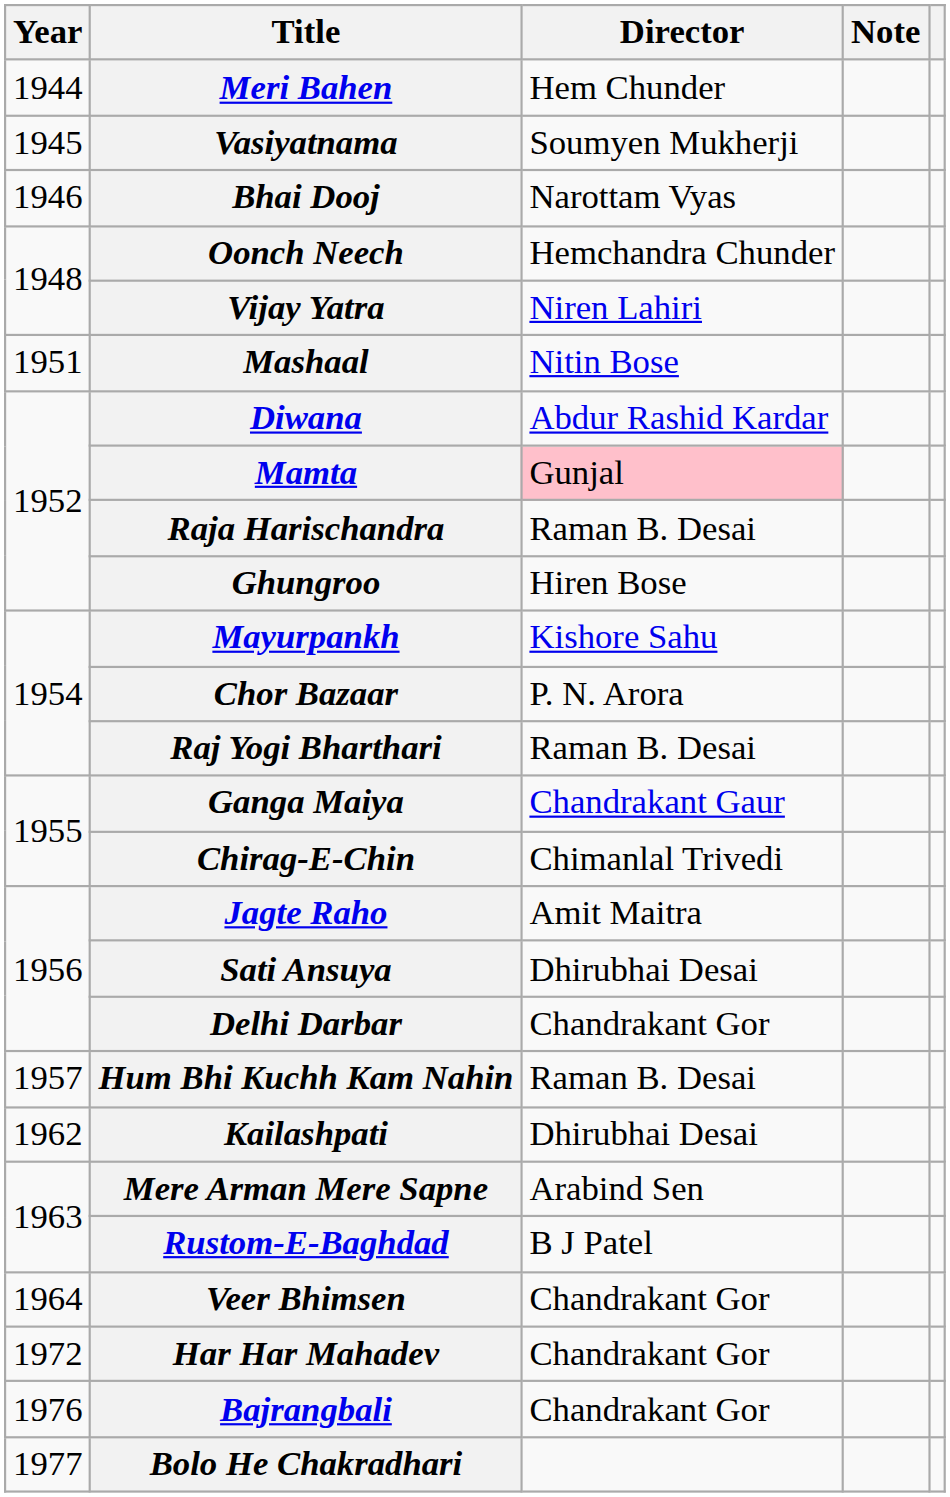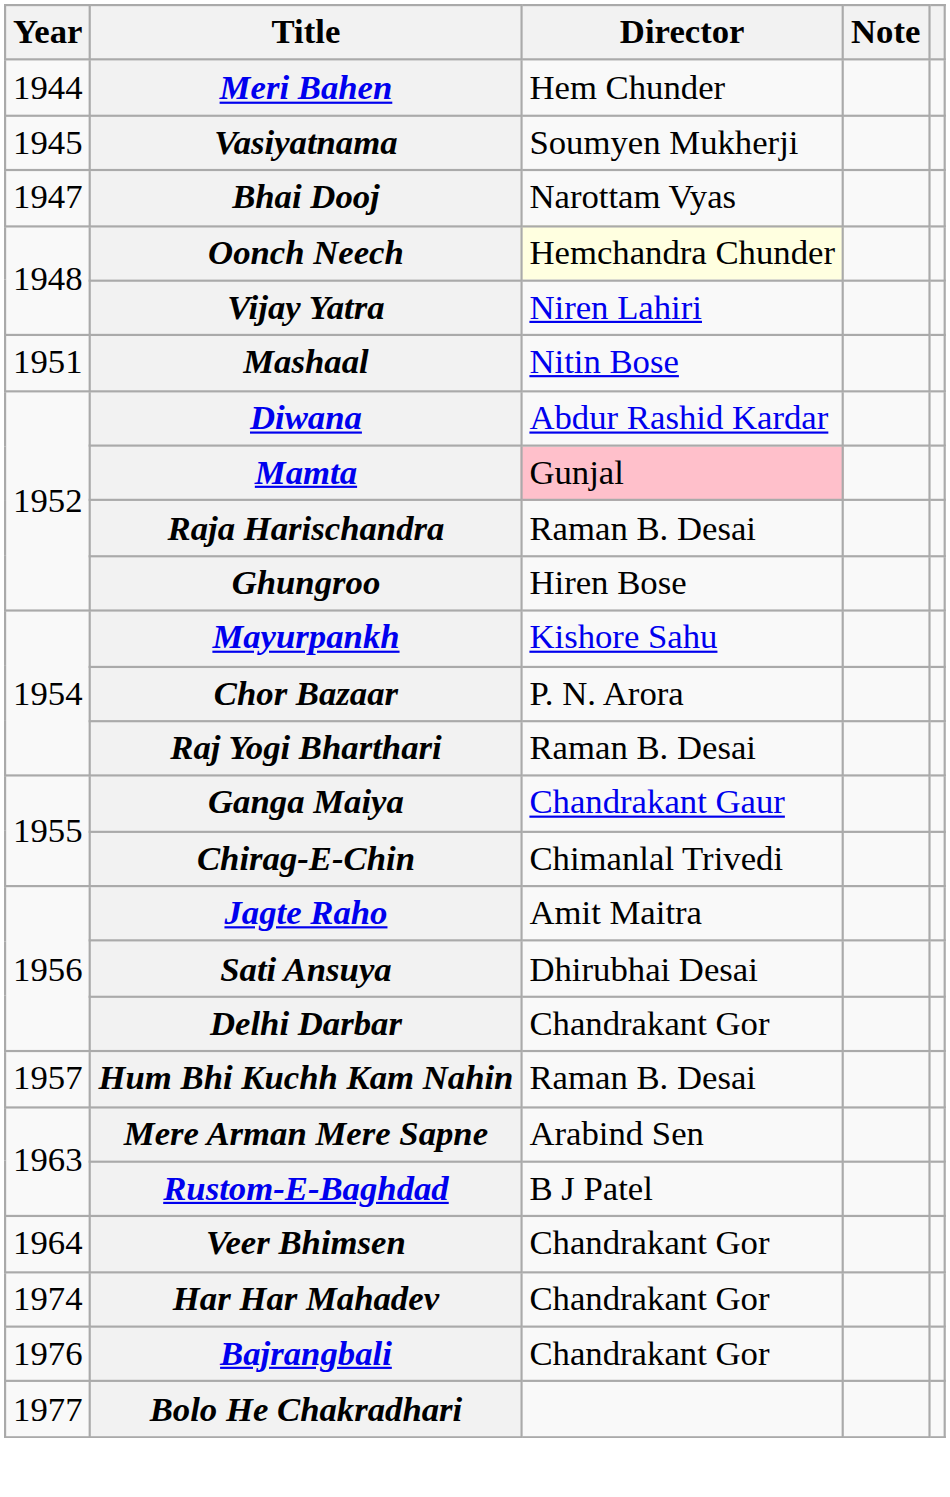 <table class="wikitable">
 <tr>
 <th>Year</th>
 <th>Title</th>
 <th>Director</th>
 <th>Note</th>
 <th></th>
 </tr>
 <tr>
 <td>1944</td>
 <th scope="row"><strong><em><a href='#'>Meri Bahen</a></em></strong></th>
 <td>Hem Chunder</td>
 <td></td>
 <td></td>
 </tr>
 <tr>
 <td>1945</td>
 <th scope="row"><strong><em>Vasiyatnama</em></strong></th>
 <td>Soumyen Mukherji</td>
 <td></td>
 <td></td>
 </tr>
 <tr>
-<td>1946</td>
+<td>1947</td>
 <th scope="row"><strong><em>Bhai Dooj</em></strong></th>
 <td>Narottam Vyas</td>
 <td></td>
 <td></td>
 </tr>
 <tr>
 <td rowspan="2">1948</td>
 <th scope="row"><strong><em>Oonch Neech</em></strong></th>
-<td>Hemchandra Chunder</td>
+<td style="background: lightyellow;">Hemchandra Chunder</td>
 <td></td>
 <td></td>
 </tr>
 <tr>
 <th scope="row"><strong><em>Vijay Yatra</em></strong></th>
 <td><a href='#'>Niren Lahiri</a></td>
 <td></td>
 <td></td>
 </tr>
 <tr>
 <td>1951</td>
 <th scope="row"><strong><em>Mashaal</em></strong></th>
 <td><a href='#'>Nitin Bose</a></td>
 <td></td>
 <td></td>
 </tr>
 <tr>
 <td rowspan="4">1952</td>
 <th scope="row"><strong><em><a href='#'>Diwana</a></em></strong></th>
 <td><a href='#'>Abdur Rashid Kardar</a></td>
 <td></td>
 <td></td>
 </tr>
 <tr>
 <th scope="row"><strong><em><a href='#'>Mamta</a></em></strong></th>
 <td style="background: pink;">Gunjal</td>
 <td></td>
 <td></td>
 </tr>
 <tr>
 <th scope="row"><strong><em>Raja Harischandra</em></strong></th>
 <td>Raman B. Desai</td>
 <td></td>
 <td></td>
 </tr>
 <tr>
 <th scope="row"><strong><em>Ghungroo</em></strong></th>
 <td>Hiren Bose</td>
 <td></td>
 <td></td>
 </tr>
 <tr>
 <td rowspan="3">1954</td>
 <th scope="row"><strong><em><a href='#'>Mayurpankh</a></em></strong></th>
 <td><a href='#'>Kishore Sahu</a></td>
 <td></td>
 <td></td>
 </tr>
 <tr>
 <th scope="row"><strong><em>Chor Bazaar</em></strong></th>
 <td>P. N. Arora</td>
 <td></td>
 <td></td>
 </tr>
 <tr>
 <th scope="row"><strong><em>Raj Yogi Bharthari</em></strong></th>
 <td>Raman B. Desai</td>
 <td></td>
 <td></td>
 </tr>
 <tr>
 <td rowspan="2">1955</td>
 <th scope="row"><strong><em>Ganga Maiya</em></strong></th>
 <td><a href='#'>Chandrakant Gaur</a></td>
 <td></td>
 <td></td>
 </tr>
 <tr>
 <th scope="row"><strong><em>Chirag-E-Chin</em></strong></th>
 <td>Chimanlal Trivedi</td>
 <td></td>
 <td></td>
 </tr>
 <tr>
 <td rowspan="3">1956</td>
 <th scope="row"><strong><em><a href='#'>Jagte Raho</a></em></strong></th>
 <td>Amit Maitra</td>
 <td></td>
 <td></td>
 </tr>
 <tr>
 <th scope="row"><strong><em>Sati Ansuya</em></strong></th>
 <td>Dhirubhai Desai</td>
 <td></td>
 <td></td>
 </tr>
 <tr>
 <th scope="row"><strong><em>Delhi Darbar</em></strong></th>
 <td>Chandrakant Gor</td>
 <td></td>
 <td></td>
 </tr>
 <tr>
 <td>1957</td>
 <th scope="row"><strong><em>Hum Bhi Kuchh Kam Nahin</em></strong></th>
 <td>Raman B. Desai</td>
 <td></td>
 <td></td>
 </tr>
 <tr>
-<td>1962</td>
-<th scope="row"><strong><em>Kailashpati</em></strong></th>
-<td>Dhirubhai Desai</td>
-<td></td>
-<td></td>
-</tr>
-<tr>
 <td rowspan="2">1963</td>
 <th scope="row"><strong><em>Mere Arman Mere Sapne</em></strong></th>
 <td>Arabind Sen</td>
 <td></td>
 <td></td>
 </tr>
 <tr>
 <th scope="row"><strong><em><a href='#'>Rustom-E-Baghdad</a></em></strong></th>
 <td>B J Patel</td>
 <td></td>
 <td></td>
 </tr>
 <tr>
 <td>1964</td>
 <th scope="row"><strong><em>Veer Bhimsen</em></strong></th>
 <td>Chandrakant Gor</td>
 <td></td>
 <td></td>
 </tr>
 <tr>
-<td>1972</td>
+<td>1974</td>
 <th><em>Har Har Mahadev</em></th>
 <td>Chandrakant Gor</td>
 <td></td>
 <td></td>
 </tr>
 <tr>
 <td>1976</td>
 <th><em><a href='#'>Bajrangbali</a></em></th>
 <td>Chandrakant Gor</td>
 <td></td>
 <td></td>
 </tr>
 <tr>
 <td>1977</td>
 <th><em>Bolo He Chakradhari</em></th>
 <td></td>
 <td></td>
 <td></td>
 </tr>
 </table>
